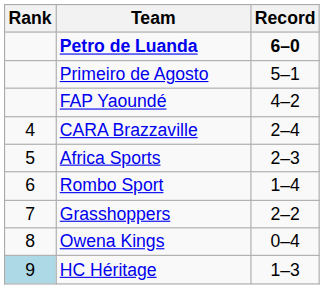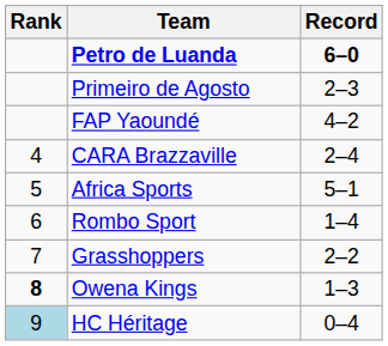 <table class=wikitable style="text-align:center;">
 <tr>
 <th>Rank</th>
 <th width=170>Team</th>
 <th>Record</th>
 </tr>
 <tr>
 <td></td>
 <td align=left> <strong><a href='#'>Petro de Luanda</a></strong></td>
 <td><strong>6–0</strong></td>
 </tr>
 <tr>
 <td></td>
 <td align=left> <a href='#'>Primeiro de Agosto</a></td>
-<td>5–1</td>
+<td>2–3</td>
 </tr>
 <tr>
 <td></td>
 <td align=left> <a href='#'>FAP Yaoundé</a></td>
 <td>4–2</td>
 </tr>
 <tr>
 <td>4</td>
 <td align=left> <a href='#'>CARA Brazzaville</a></td>
 <td>2–4</td>
 </tr>
 <tr>
 <td>5</td>
 <td align=left> <a href='#'>Africa Sports</a></td>
-<td>2–3</td>
+<td>5–1</td>
 </tr>
 <tr>
 <td>6</td>
 <td align=left> <a href='#'>Rombo Sport</a></td>
 <td>1–4</td>
 </tr>
 <tr>
 <td>7</td>
 <td align=left> <a href='#'>Grasshoppers</a></td>
 <td>2–2</td>
 </tr>
 <tr>
-<td>8</td>
+<td><strong>8</strong></td>
 <td align=left> <a href='#'>Owena Kings</a></td>
-<td>0–4</td>
+<td>1–3</td>
 </tr>
 <tr>
 <td style="background: lightblue;">9</td>
 <td align=left> <a href='#'>HC Héritage</a></td>
-<td>1–3</td>
+<td>0–4</td>
 </tr>
 </table>
